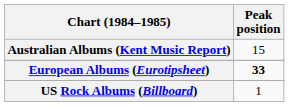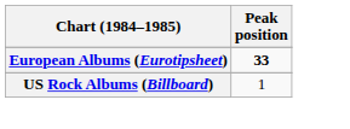 <table class="wikitable plainrowheaders sortable" style="text-align:center">
 <tr>
 <th scope="col">Chart (1984–1985)</th>
 <th scope="col">Peak<br>position</th>
-</tr>
-<tr>
-<th scope="row">Australian Albums (<a href='#'>Kent Music Report</a>)</th>
-<td>15</td>
 </tr>
 <tr>
 </tr>
 <tr>
 </tr>
 <tr>
 <th scope="row"><a href='#'>European Albums</a> (<em><a href='#'>Eurotipsheet</a></em>)</th>
 <td><strong>33</strong></td>
 </tr>
 <tr>
 </tr>
 <tr>
 </tr>
 <tr>
 </tr>
 <tr>
 </tr>
 <tr>
 </tr>
 <tr>
 </tr>
 <tr>
 <th scope="row">US <a href='#'>Rock Albums</a> (<em><a href='#'>Billboard</a></em>)</th>
 <td>1</td>
 </tr>
 </table>
